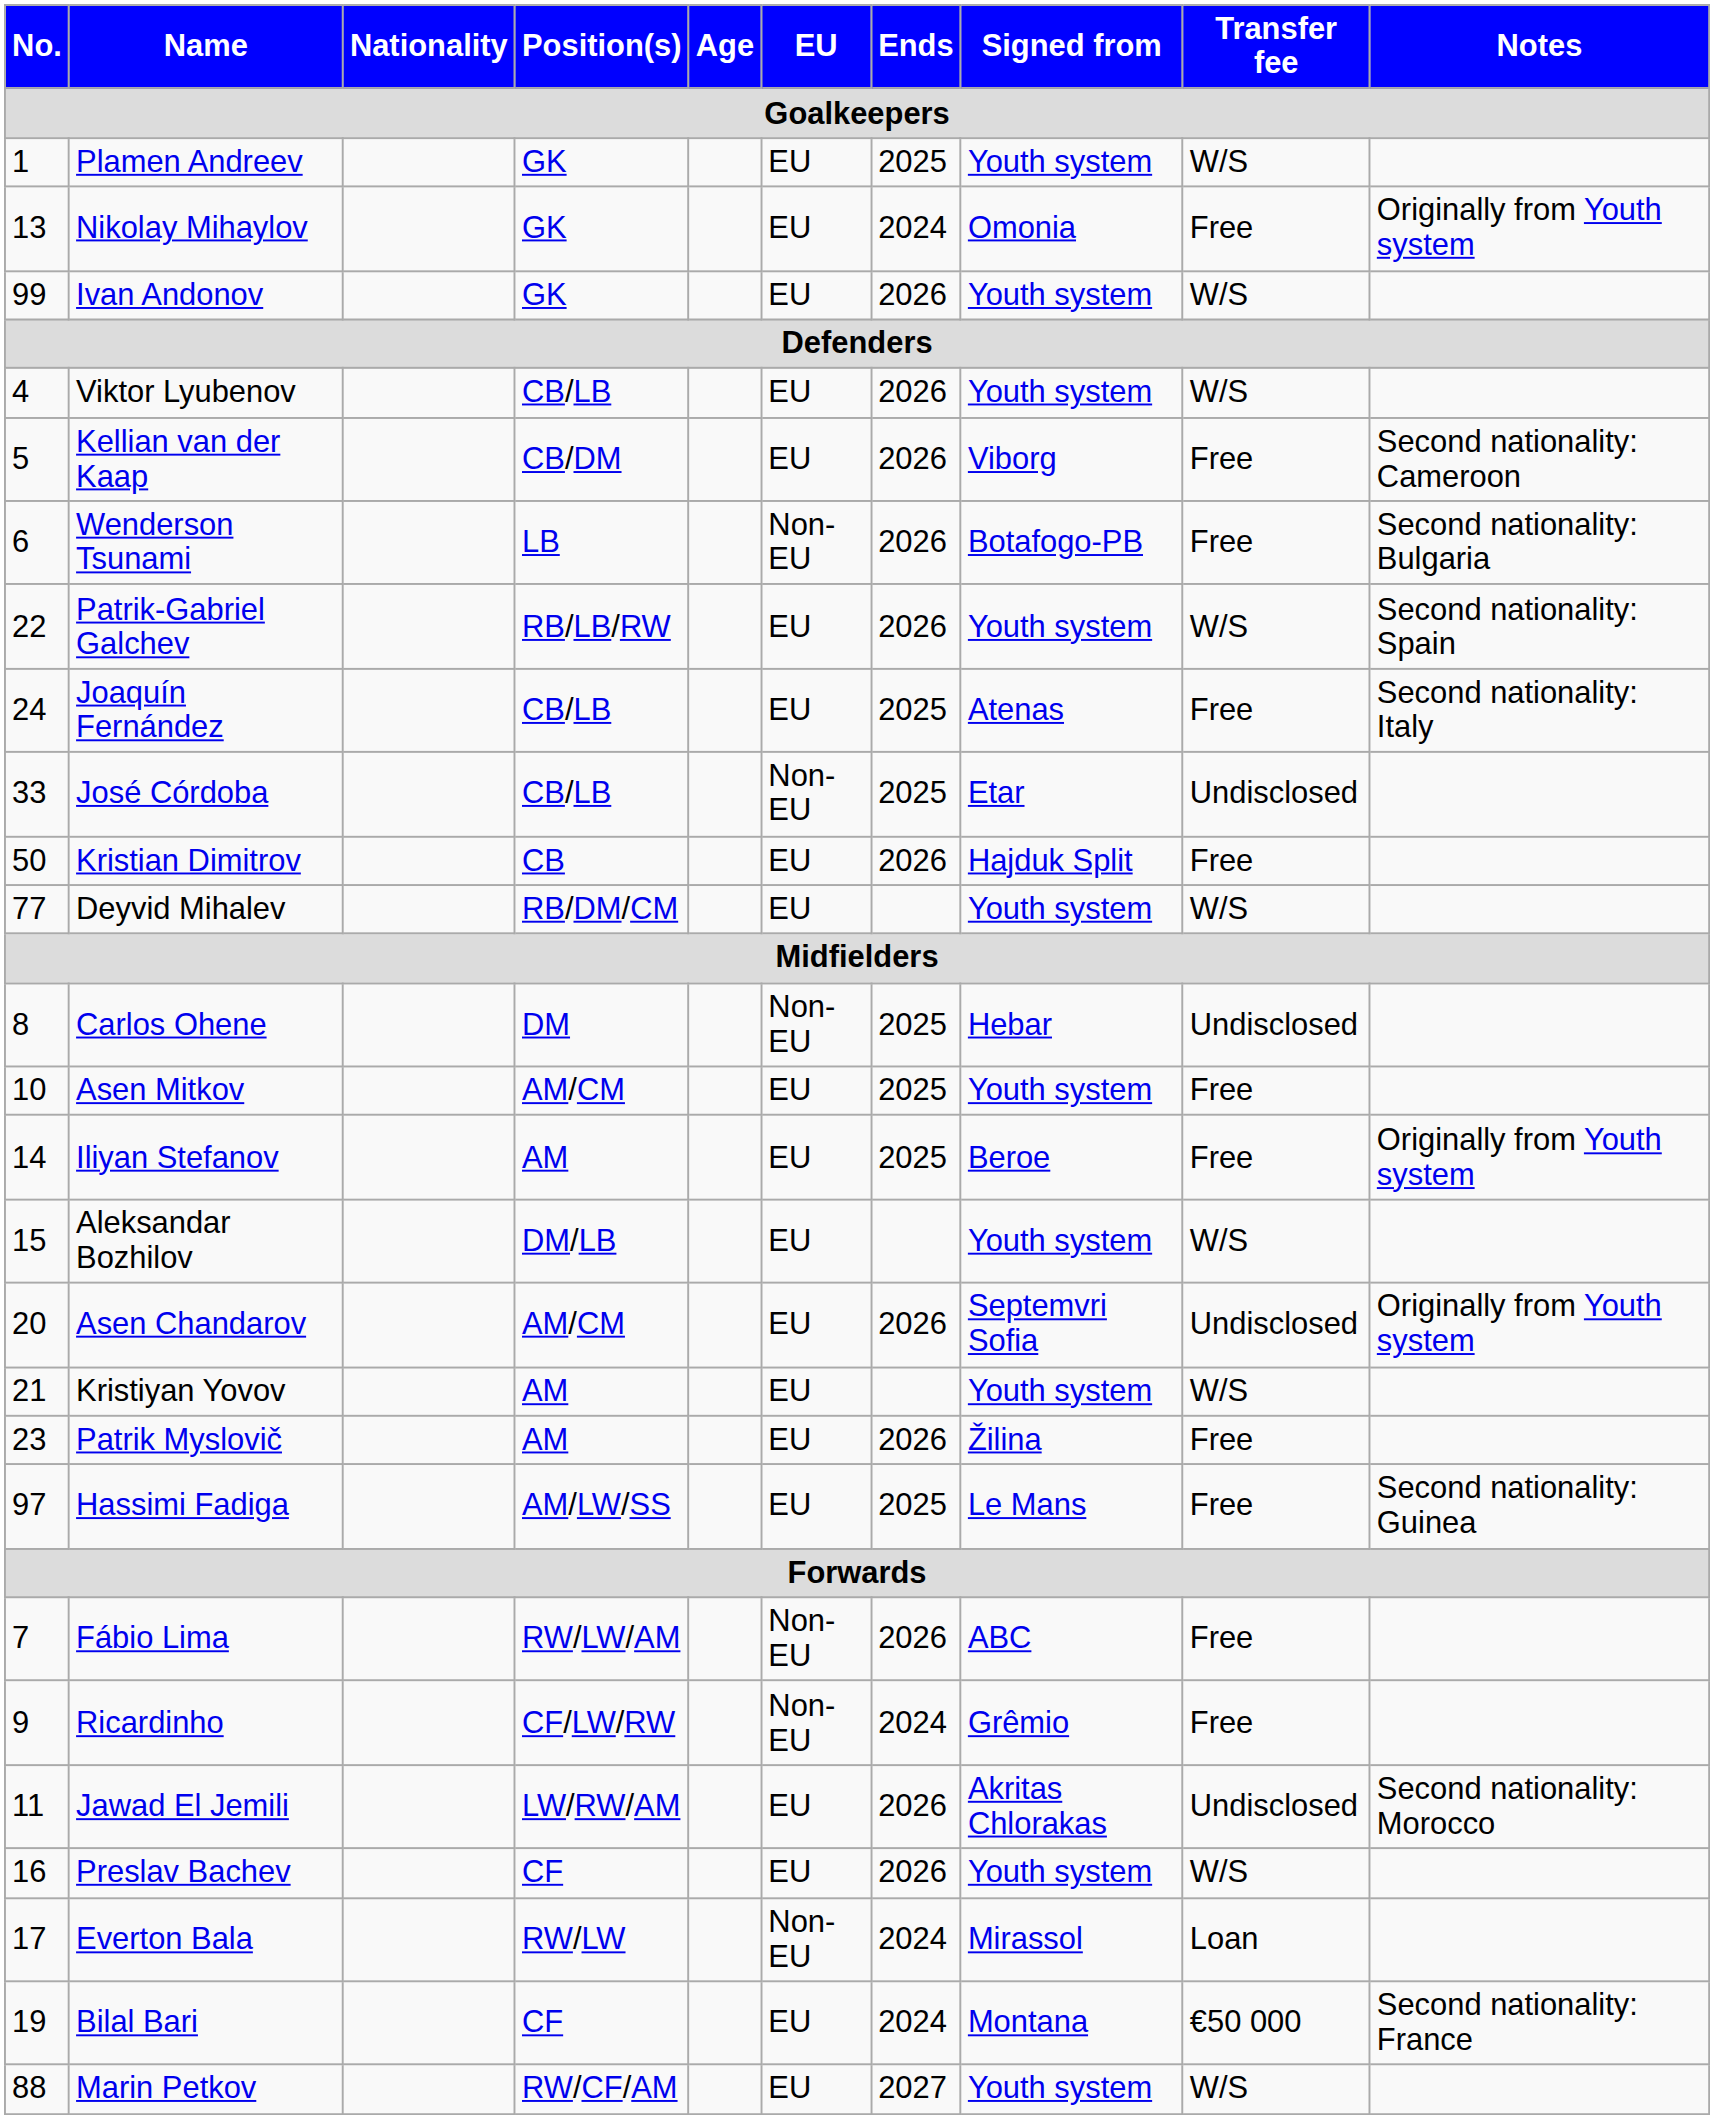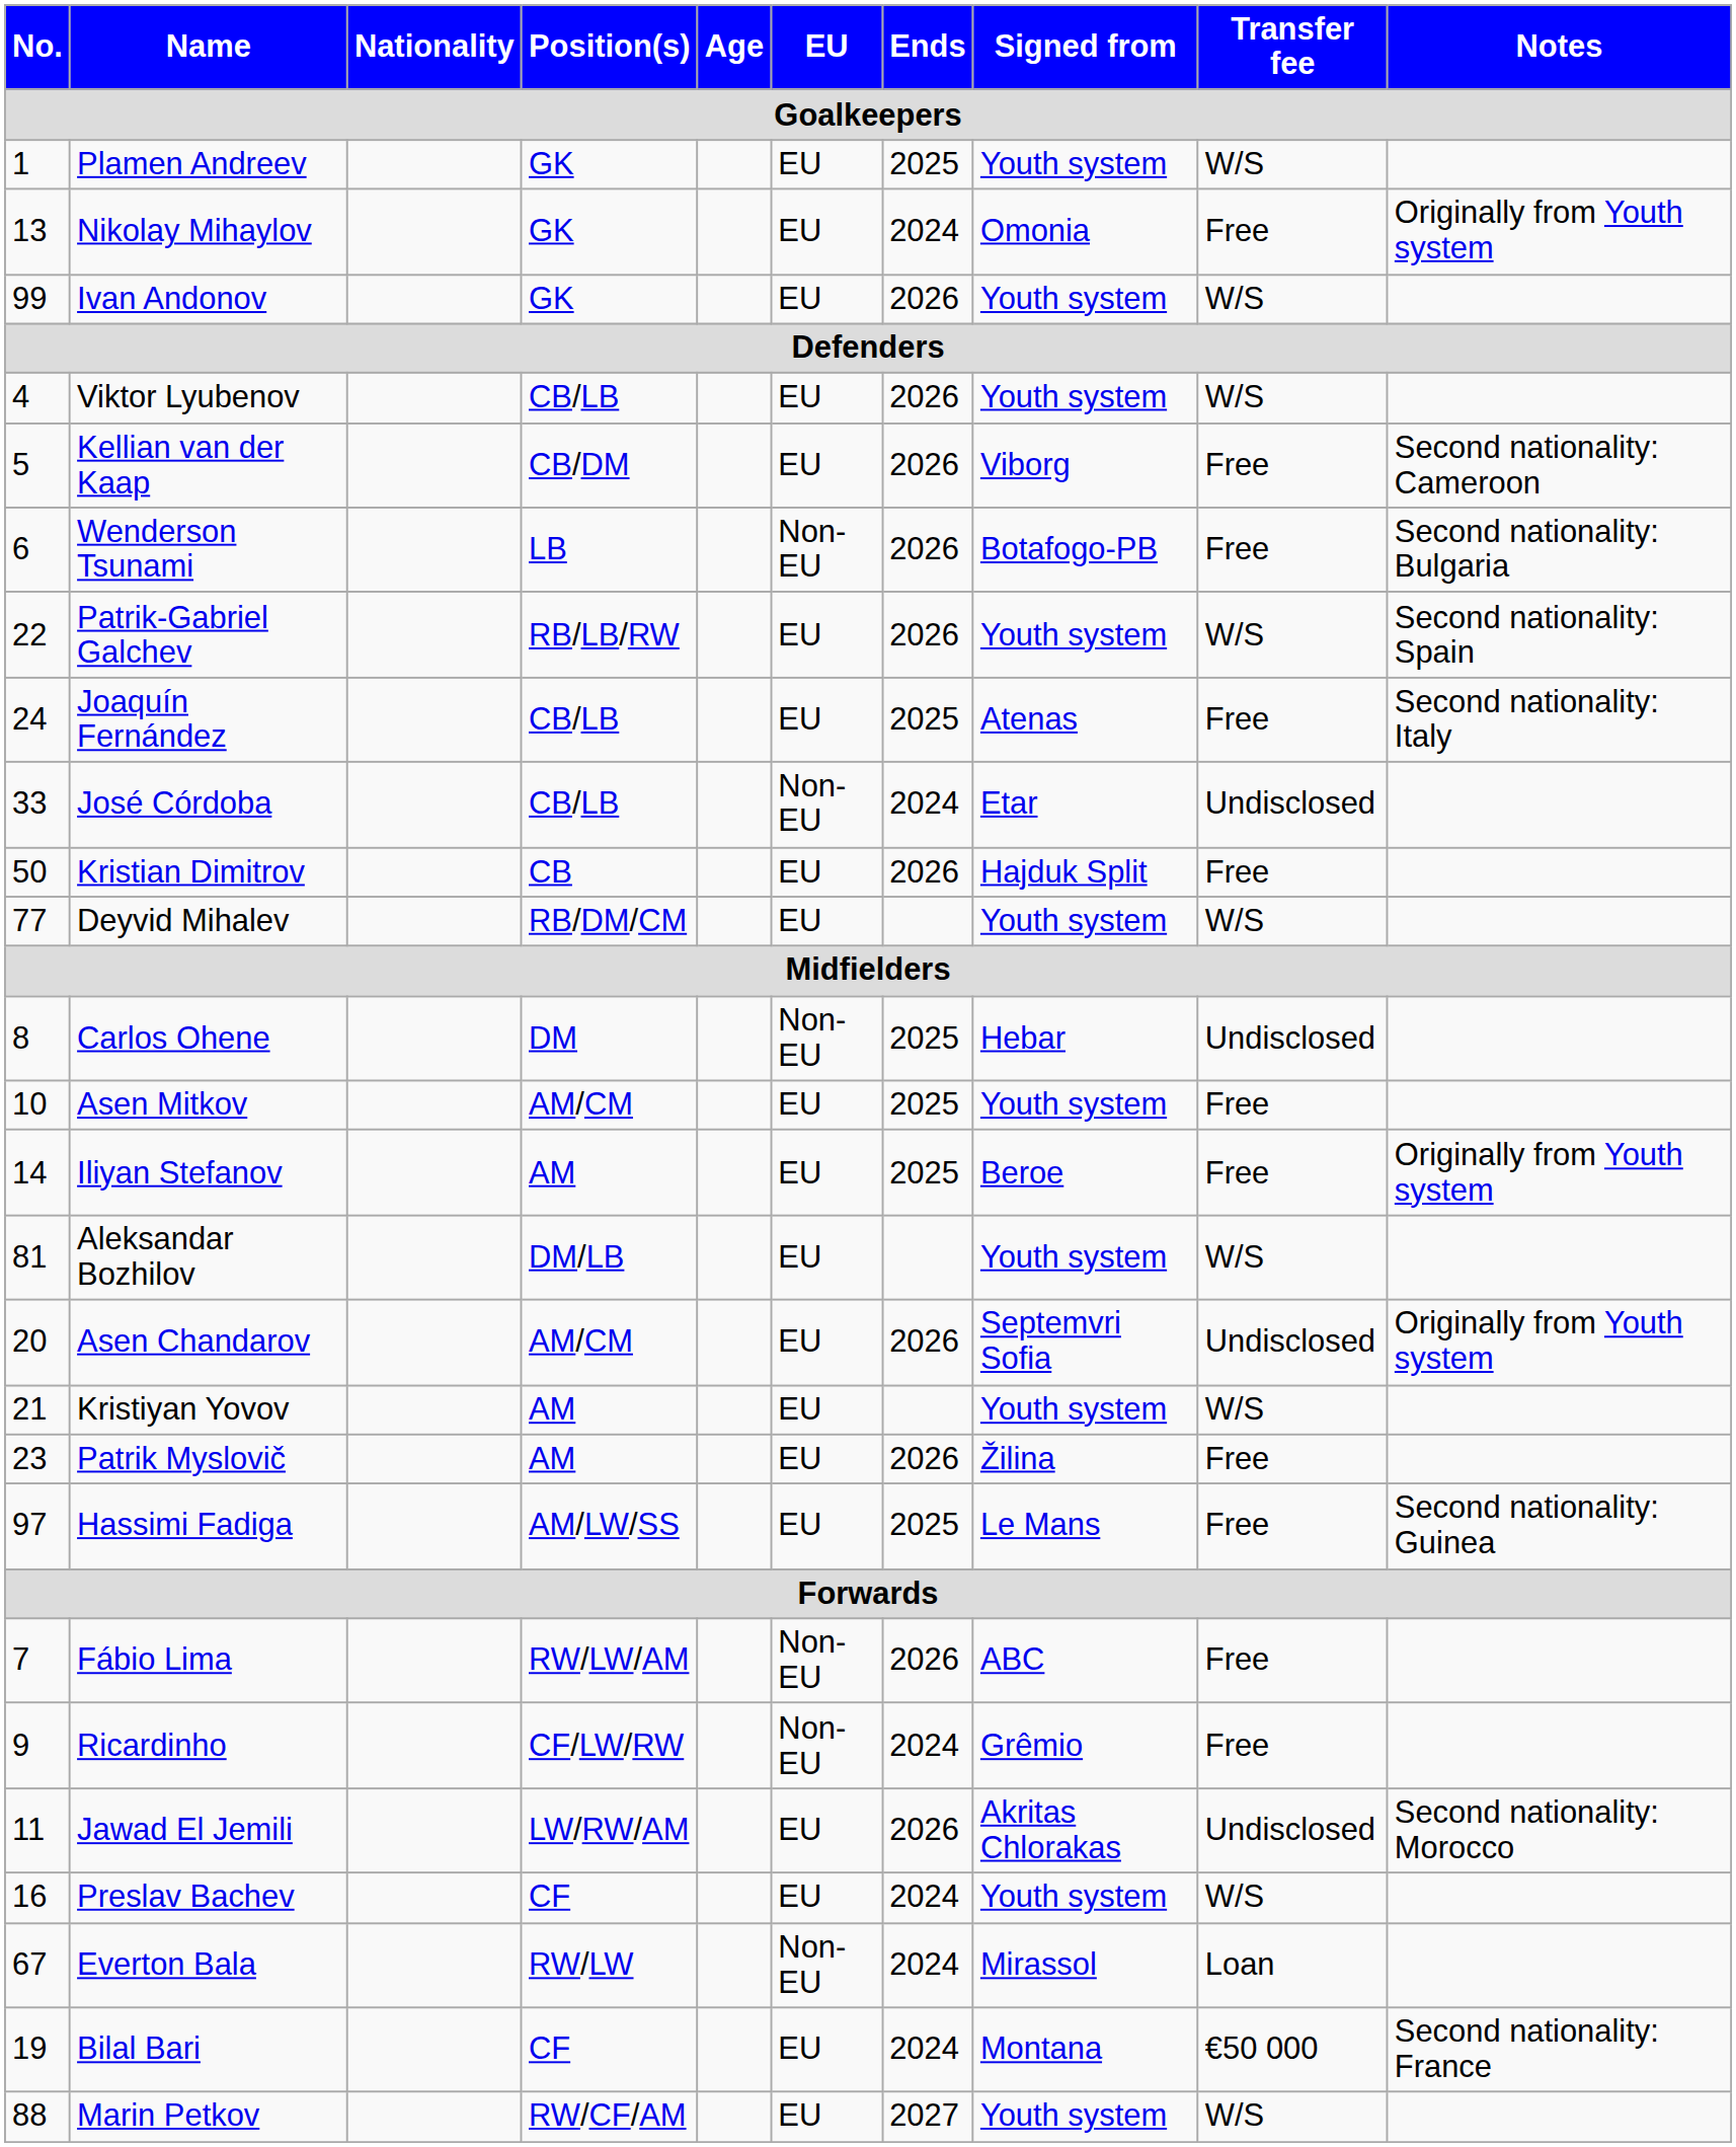 <table class="wikitable" style="text-align:left; font-size:100%; width:100%;">
 <tr>
 <th style="background:#00f; color:white; text-align:center;">No.</th>
 <th style="background:#00f; color:white; text-align:center;">Name</th>
 <th style="background:#00f; color:white; text-align:center;">Nationality</th>
 <th style="background:#00f; color:white; text-align:center;">Position(s)</th>
 <th style="background:#00f; color:white; text-align:center;">Age</th>
 <th style="background:#00f; color:white; text-align:center;">EU</th>
 <th style="background:#00f; color:white; text-align:center;">Ends</th>
 <th style="background:#00f; color:white; text-align:center;">Signed from</th>
 <th style="background:#00f; color:white; text-align:center;">Transfer fee</th>
 <th style="background:#00f; color:white; text-align:center;">Notes</th>
 </tr>
 <tr>
 <th colspan="11" style="background:#dcdcdc; text-align:center;">Goalkeepers</th>
 </tr>
 <tr>
 <td>1</td>
 <td><a href='#'>Plamen Andreev</a></td>
 <td></td>
 <td><a href='#'>GK</a></td>
 <td></td>
 <td>EU</td>
 <td>2025</td>
 <td><a href='#'>Youth system</a></td>
 <td>W/S</td>
 <td></td>
 </tr>
 <tr>
 <td>13</td>
 <td><a href='#'>Nikolay Mihaylov</a></td>
 <td></td>
 <td><a href='#'>GK</a></td>
 <td></td>
 <td>EU</td>
 <td>2024</td>
 <td> <a href='#'>Omonia</a></td>
 <td>Free</td>
 <td>Originally from <a href='#'>Youth system</a></td>
 </tr>
 <tr>
 <td>99</td>
 <td><a href='#'>Ivan Andonov</a></td>
 <td></td>
 <td><a href='#'>GK</a></td>
 <td></td>
 <td>EU</td>
 <td>2026</td>
 <td><a href='#'>Youth system</a></td>
 <td>W/S</td>
 <td></td>
 </tr>
 <tr>
 <th colspan="11" style="background:#dcdcdc; text-align:center;">Defenders</th>
 </tr>
 <tr>
 <td>4</td>
 <td>Viktor Lyubenov</td>
 <td></td>
 <td><a href='#'>CB</a>/<a href='#'>LB</a></td>
 <td></td>
 <td>EU</td>
 <td>2026</td>
 <td><a href='#'>Youth system</a></td>
 <td>W/S</td>
 <td></td>
 </tr>
 <tr>
 <td>5</td>
 <td><a href='#'>Kellian van der Kaap</a></td>
 <td></td>
 <td><a href='#'>CB</a>/<a href='#'>DM</a></td>
 <td></td>
 <td>EU</td>
 <td>2026</td>
 <td> <a href='#'>Viborg</a></td>
 <td>Free</td>
 <td>Second nationality: Cameroon</td>
 </tr>
 <tr>
 <td>6</td>
 <td><a href='#'>Wenderson Tsunami</a></td>
 <td></td>
 <td><a href='#'>LB</a></td>
 <td></td>
 <td>Non-EU</td>
 <td>2026</td>
 <td> <a href='#'>Botafogo-PB</a></td>
 <td>Free</td>
 <td>Second nationality: Bulgaria</td>
 </tr>
 <tr>
 <td>22</td>
 <td><a href='#'>Patrik-Gabriel Galchev</a></td>
 <td></td>
 <td><a href='#'>RB</a>/<a href='#'>LB</a>/<a href='#'>RW</a></td>
 <td></td>
 <td>EU</td>
 <td>2026</td>
 <td><a href='#'>Youth system</a></td>
 <td>W/S</td>
 <td>Second nationality: Spain</td>
 </tr>
 <tr>
 <td>24</td>
 <td><a href='#'>Joaquín Fernández</a></td>
 <td></td>
 <td><a href='#'>CB</a>/<a href='#'>LB</a></td>
 <td></td>
 <td>EU</td>
 <td>2025</td>
 <td> <a href='#'>Atenas</a></td>
 <td>Free</td>
 <td>Second nationality: Italy</td>
 </tr>
 <tr>
 <td>33</td>
 <td><a href='#'>José Córdoba</a></td>
 <td></td>
 <td><a href='#'>CB</a>/<a href='#'>LB</a></td>
 <td></td>
 <td>Non-EU</td>
-<td>2025</td>
+<td>2024</td>
 <td> <a href='#'>Etar</a></td>
 <td>Undisclosed</td>
 <td></td>
 </tr>
 <tr>
 <td>50</td>
 <td><a href='#'>Kristian Dimitrov</a></td>
 <td></td>
 <td><a href='#'>CB</a></td>
 <td></td>
 <td>EU</td>
 <td>2026</td>
 <td> <a href='#'>Hajduk Split</a></td>
 <td>Free</td>
 <td></td>
 </tr>
 <tr>
 <td>77</td>
 <td>Deyvid Mihalev</td>
 <td></td>
 <td><a href='#'>RB</a>/<a href='#'>DM</a>/<a href='#'>CM</a></td>
 <td></td>
 <td>EU</td>
 <td></td>
 <td><a href='#'>Youth system</a></td>
 <td>W/S</td>
 <td></td>
 </tr>
 <tr>
 <th colspan="11" style="background:#dcdcdc; text-align:center;">Midfielders</th>
 </tr>
 <tr>
 <td>8</td>
 <td><a href='#'>Carlos Ohene</a></td>
 <td></td>
 <td><a href='#'>DM</a></td>
 <td></td>
 <td>Non-EU</td>
 <td>2025</td>
 <td> <a href='#'>Hebar</a></td>
 <td>Undisclosed</td>
 <td></td>
 </tr>
 <tr>
 <td>10</td>
 <td><a href='#'>Asen Mitkov</a></td>
 <td></td>
 <td><a href='#'>AM</a>/<a href='#'>CM</a></td>
 <td></td>
 <td>EU</td>
 <td>2025</td>
 <td><a href='#'>Youth system</a></td>
 <td>Free</td>
 <td></td>
 </tr>
 <tr>
 <td>14</td>
 <td><a href='#'>Iliyan Stefanov</a></td>
 <td></td>
 <td><a href='#'>AM</a></td>
 <td></td>
 <td>EU</td>
 <td>2025</td>
 <td> <a href='#'>Beroe</a></td>
 <td>Free</td>
 <td>Originally from <a href='#'>Youth system</a></td>
 </tr>
 <tr>
-<td>15</td>
+<td>81</td>
 <td>Aleksandar Bozhilov</td>
 <td></td>
 <td><a href='#'>DM</a>/<a href='#'>LB</a></td>
 <td></td>
 <td>EU</td>
 <td></td>
 <td><a href='#'>Youth system</a></td>
 <td>W/S</td>
 <td></td>
 </tr>
 <tr>
 <td>20</td>
 <td><a href='#'>Asen Chandarov</a></td>
 <td></td>
 <td><a href='#'>AM</a>/<a href='#'>CM</a></td>
 <td></td>
 <td>EU</td>
 <td>2026</td>
 <td> <a href='#'>Septemvri Sofia</a></td>
 <td>Undisclosed</td>
 <td>Originally from <a href='#'>Youth system</a></td>
 </tr>
 <tr>
 <td>21</td>
 <td>Kristiyan Yovov</td>
 <td></td>
 <td><a href='#'>AM</a></td>
 <td></td>
 <td>EU</td>
 <td></td>
 <td><a href='#'>Youth system</a></td>
 <td>W/S</td>
 <td></td>
 </tr>
 <tr>
 <td>23</td>
 <td><a href='#'>Patrik Myslovič</a></td>
 <td></td>
 <td><a href='#'>AM</a></td>
 <td></td>
 <td>EU</td>
 <td>2026</td>
 <td> <a href='#'>Žilina</a></td>
 <td>Free</td>
 <td></td>
 </tr>
 <tr>
 <td>97</td>
 <td><a href='#'>Hassimi Fadiga</a></td>
 <td></td>
 <td><a href='#'>AM</a>/<a href='#'>LW</a>/<a href='#'>SS</a></td>
 <td></td>
 <td>EU</td>
 <td>2025</td>
 <td> <a href='#'>Le Mans</a></td>
 <td>Free</td>
 <td>Second nationality: Guinea</td>
 </tr>
 <tr>
 <th colspan="11" style="background:#dcdcdc; text-align:center;">Forwards</th>
 </tr>
 <tr>
 <td>7</td>
 <td><a href='#'>Fábio Lima</a></td>
 <td></td>
 <td><a href='#'>RW</a>/<a href='#'>LW</a>/<a href='#'>AM</a></td>
 <td></td>
 <td>Non-EU</td>
 <td>2026</td>
 <td> <a href='#'>ABC</a></td>
 <td>Free</td>
 <td></td>
 </tr>
 <tr>
 <td>9</td>
 <td><a href='#'>Ricardinho</a></td>
 <td></td>
 <td><a href='#'>CF</a>/<a href='#'>LW</a>/<a href='#'>RW</a></td>
 <td></td>
 <td>Non-EU</td>
 <td>2024</td>
 <td> <a href='#'>Grêmio</a></td>
 <td>Free</td>
 <td></td>
 </tr>
 <tr>
 <td>11</td>
 <td><a href='#'>Jawad El Jemili</a></td>
 <td></td>
 <td><a href='#'>LW</a>/<a href='#'>RW</a>/<a href='#'>AM</a></td>
 <td></td>
 <td>EU</td>
 <td>2026</td>
 <td> <a href='#'>Akritas Chlorakas</a></td>
 <td>Undisclosed</td>
 <td>Second nationality: Morocco</td>
 </tr>
 <tr>
 <td>16</td>
 <td><a href='#'>Preslav Bachev</a></td>
 <td></td>
 <td><a href='#'>CF</a></td>
 <td></td>
 <td>EU</td>
-<td>2026</td>
+<td>2024</td>
 <td><a href='#'>Youth system</a></td>
 <td>W/S</td>
 <td></td>
 </tr>
 <tr>
-<td>17</td>
+<td>67</td>
 <td><a href='#'>Everton Bala</a></td>
 <td></td>
 <td><a href='#'>RW</a>/<a href='#'>LW</a></td>
 <td></td>
 <td>Non-EU</td>
 <td>2024</td>
 <td> <a href='#'>Mirassol</a></td>
 <td>Loan</td>
 <td></td>
 </tr>
 <tr>
 <td>19</td>
 <td><a href='#'>Bilal Bari</a></td>
 <td></td>
 <td><a href='#'>CF</a></td>
 <td></td>
 <td>EU</td>
 <td>2024</td>
 <td> <a href='#'>Montana</a></td>
 <td>€50 000</td>
 <td>Second nationality: France</td>
 </tr>
 <tr>
 <td>88</td>
 <td><a href='#'>Marin Petkov</a></td>
 <td></td>
 <td><a href='#'>RW</a>/<a href='#'>CF</a>/<a href='#'>AM</a></td>
 <td></td>
 <td>EU</td>
 <td>2027</td>
 <td><a href='#'>Youth system</a></td>
 <td>W/S</td>
 <td></td>
 </tr>
 <tr>
 </tr>
 </table>
